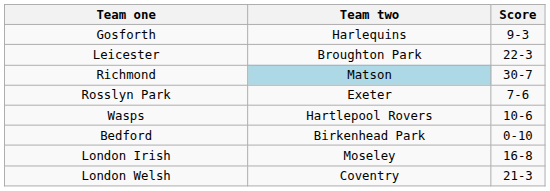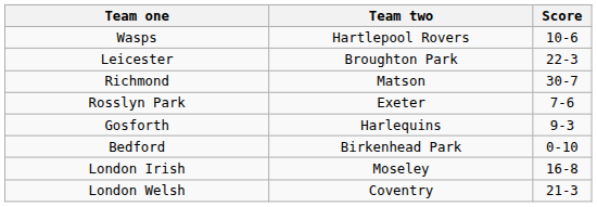 <table class="wikitable" style="text-align: center">
 <tr>
 <th width=250>Team one</th>
 <th width=250>Team two</th>
 <th width=50>Score</th>
 </tr>
 <tr>
-<td>Gosforth</td>
-<td>Harlequins</td>
-<td>9-3</td>
+<td>Wasps</td>
+<td>Hartlepool Rovers</td>
+<td>10-6</td>
 </tr>
 <tr>
 <td>Leicester</td>
 <td>Broughton Park</td>
 <td>22-3</td>
 </tr>
 <tr>
 <td>Richmond</td>
-<td style="background: lightblue;">Matson</td>
+<td>Matson</td>
 <td>30-7</td>
 </tr>
 <tr>
 <td>Rosslyn Park</td>
 <td>Exeter</td>
 <td>7-6</td>
 </tr>
 <tr>
-<td>Wasps</td>
-<td>Hartlepool Rovers</td>
-<td>10-6</td>
+<td>Gosforth</td>
+<td>Harlequins</td>
+<td>9-3</td>
 </tr>
 <tr>
 <td>Bedford</td>
 <td>Birkenhead Park</td>
 <td>0-10</td>
 </tr>
 <tr>
 <td>London Irish</td>
 <td>Moseley</td>
 <td>16-8</td>
 </tr>
 <tr>
 <td>London Welsh</td>
 <td>Coventry</td>
 <td>21-3</td>
 </tr>
 </table>
